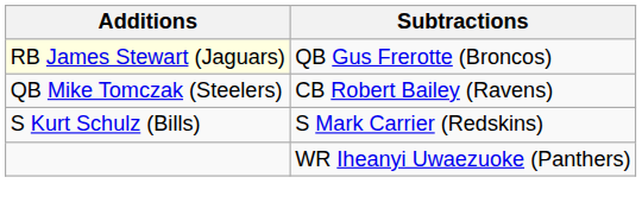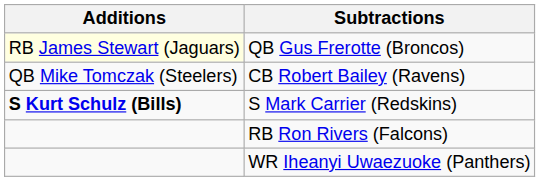 <table class="wikitable">
 <tr>
 <th>Additions</th>
 <th>Subtractions</th>
 </tr>
 <tr>
 <td style="background: lightyellow;">RB <a href='#'>James Stewart</a> (Jaguars)</td>
 <td>QB <a href='#'>Gus Frerotte</a> (Broncos)</td>
 </tr>
 <tr>
 <td>QB <a href='#'>Mike Tomczak</a> (Steelers)</td>
 <td>CB <a href='#'>Robert Bailey</a> (Ravens)</td>
 </tr>
 <tr>
-<td>S <a href='#'>Kurt Schulz</a> (Bills)</td>
+<td><strong>S <a href='#'>Kurt Schulz</a> (Bills)</strong></td>
 <td>S <a href='#'>Mark Carrier</a> (Redskins)</td>
+</tr>
+<tr>
+<td></td>
+<td>RB <a href='#'>Ron Rivers</a> (Falcons)</td>
 </tr>
 <tr>
 <td></td>
 <td>WR <a href='#'>Iheanyi Uwaezuoke</a> (Panthers)</td>
 </tr>
 </table>
